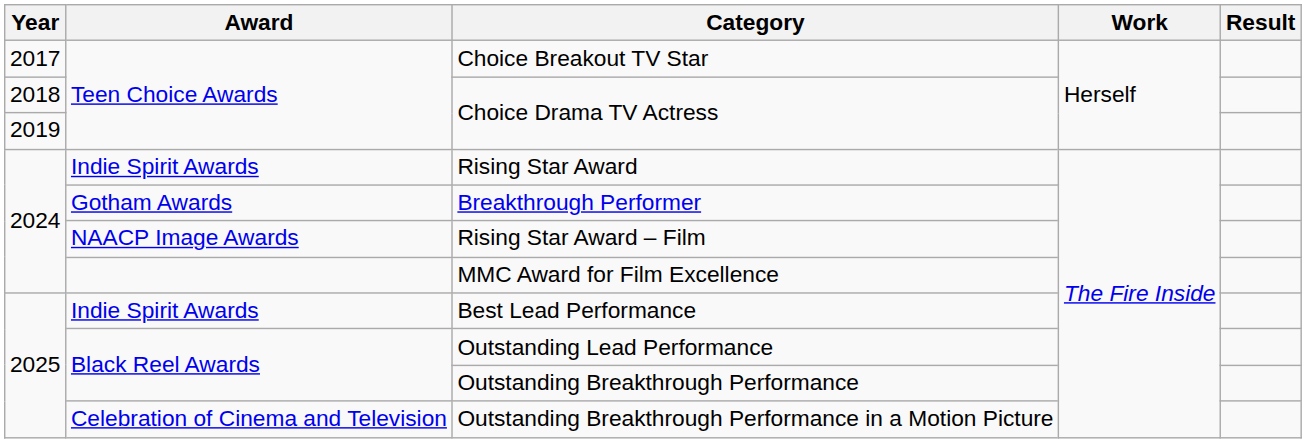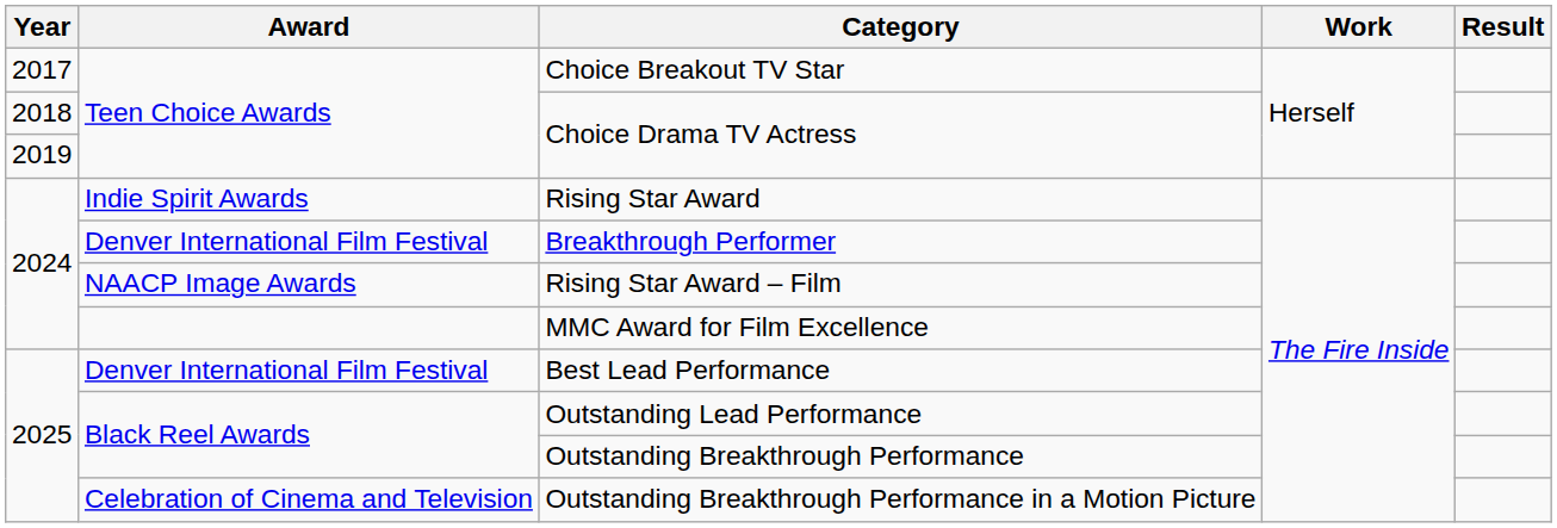 <table class="wikitable">
 <tr>
 <th>Year</th>
 <th>Award</th>
 <th>Category</th>
 <th>Work</th>
 <th>Result</th>
 </tr>
 <tr>
 <td>2017</td>
 <td rowspan="3"><a href='#'>Teen Choice Awards</a></td>
 <td>Choice Breakout TV Star</td>
 <td rowspan="3">Herself</td>
 <td></td>
 </tr>
 <tr>
 <td>2018</td>
 <td rowspan="2">Choice Drama TV Actress</td>
 <td></td>
 </tr>
 <tr>
 <td>2019</td>
 <td></td>
 </tr>
 <tr>
 <td rowspan="4">2024</td>
 <td><a href='#'>Indie Spirit Awards</a></td>
 <td>Rising Star Award</td>
 <td rowspan="8"><em><a href='#'>The Fire Inside</a></em></td>
 <td></td>
 </tr>
 <tr>
-<td><a href='#'>Gotham Awards</a></td>
+<td><a href='#'>Denver International Film Festival</a></td>
 <td><a href='#'>Breakthrough Performer</a></td>
 <td></td>
 </tr>
 <tr>
 <td><a href='#'>NAACP Image Awards</a></td>
 <td>Rising Star Award – Film</td>
 <td></td>
 </tr>
 <tr>
 <td></td>
 <td>MMC Award for Film Excellence</td>
 <td></td>
 </tr>
 <tr>
 <td rowspan="4">2025</td>
-<td><a href='#'>Indie Spirit Awards</a></td>
+<td><a href='#'>Denver International Film Festival</a></td>
 <td>Best Lead Performance</td>
 <td></td>
 </tr>
 <tr>
 <td rowspan="2"><a href='#'>Black Reel Awards</a></td>
 <td>Outstanding Lead Performance</td>
 <td></td>
 </tr>
 <tr>
 <td>Outstanding Breakthrough Performance</td>
 <td></td>
 </tr>
 <tr>
 <td><a href='#'>Celebration of Cinema and Television</a></td>
 <td>Outstanding Breakthrough Performance in a Motion Picture</td>
 <td></td>
 </tr>
 </table>
